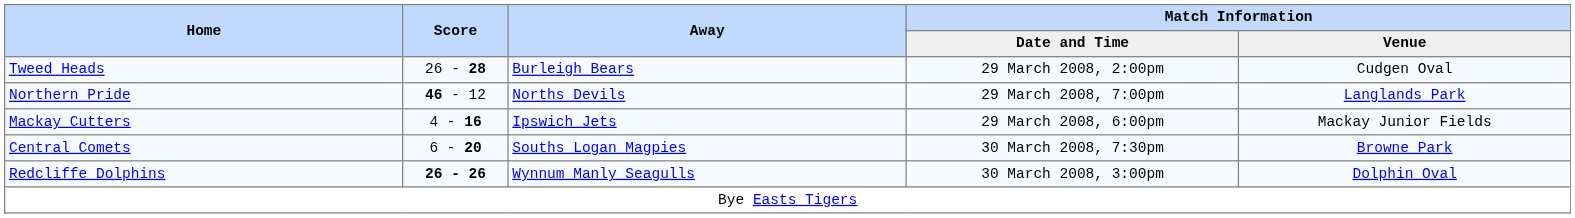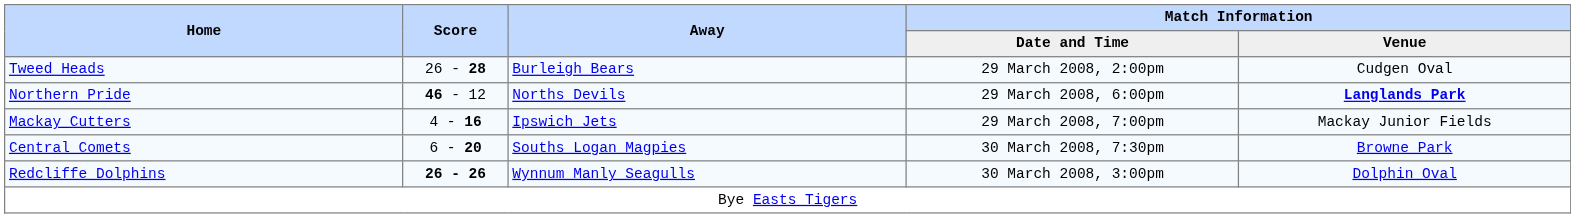 <table border=1 style="border-collapse:collapse; font-size:90%; text-align:center;" cellpadding=3 cellspacing=0>
 <tr bgcolor=#C1D8FF>
 <th rowspan=2 width=12%>Home</th>
 <th rowspan=2 width=3%>Score</th>
 <th rowspan=2 width=12%>Away</th>
 <th colspan=5>Match Information</th>
 </tr>
 <tr bgcolor=#EFEFEF>
 <th width=10%>Date and Time</th>
 <th width=10%>Venue</th>
 </tr>
 <tr bgcolor=#F5FAFF>
 <td align=left> <a href='#'>Tweed Heads</a></td>
 <td>26 - <strong>28</strong></td>
 <td align=left> <a href='#'>Burleigh Bears</a></td>
 <td>29 March 2008, 2:00pm</td>
 <td>Cudgen Oval</td>
 </tr>
 <tr bgcolor=#F5FAFF>
 <td align=left> <a href='#'>Northern Pride</a></td>
 <td><strong>46</strong> - 12</td>
 <td align=left> <a href='#'>Norths Devils</a></td>
-<td>29 March 2008, 7:00pm</td>
-<td><a href='#'>Langlands Park</a></td>
+<td>29 March 2008, 6:00pm</td>
+<td><strong><a href='#'>Langlands Park</a></strong></td>
 </tr>
 <tr bgcolor=#F5FAFF>
 <td align=left> <a href='#'>Mackay Cutters</a></td>
 <td>4 - <strong>16</strong></td>
 <td align=left> <a href='#'>Ipswich Jets</a></td>
-<td>29 March 2008, 6:00pm</td>
+<td>29 March 2008, 7:00pm</td>
 <td>Mackay Junior Fields</td>
 </tr>
 <tr bgcolor=#F5FAFF>
 <td align=left> <a href='#'>Central Comets</a></td>
 <td>6 - <strong>20</strong></td>
 <td align=left> <a href='#'>Souths Logan Magpies</a></td>
 <td>30 March 2008, 7:30pm</td>
 <td><a href='#'>Browne Park</a></td>
 </tr>
 <tr bgcolor=#F5FAFF>
 <td align=left> <a href='#'>Redcliffe Dolphins</a></td>
 <td><strong>26 - 26</strong></td>
 <td align=left> <a href='#'>Wynnum Manly Seagulls</a></td>
 <td>30 March 2008, 3:00pm</td>
 <td><a href='#'>Dolphin Oval</a></td>
 </tr>
 <tr>
 <td colspan=5>Bye  <a href='#'>Easts Tigers</a></td>
 </tr>
 </table>
